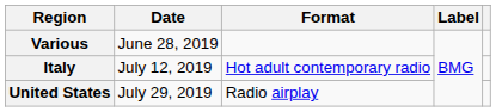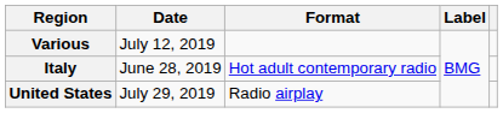 <table class="wikitable plainrowheaders">
 <tr>
 <th scope="col">Region</th>
 <th scope="col">Date</th>
 <th scope="col">Format</th>
 <th scope="col">Label</th>
 <th scope="col"></th>
 </tr>
 <tr>
 <th scope="row">Various</th>
-<td>June 28, 2019</td>
+<td>July 12, 2019</td>
 <td></td>
 <td rowspan="3"><a href='#'>BMG</a></td>
 <td align="center"></td>
 </tr>
 <tr>
 <th scope="row">Italy</th>
-<td>July 12, 2019</td>
+<td>June 28, 2019</td>
 <td><a href='#'>Hot adult contemporary radio</a></td>
 <td align="center"></td>
 </tr>
 <tr>
 <th scope="row">United States</th>
 <td>July 29, 2019</td>
 <td>Radio <a href='#'>airplay</a></td>
 <td align="center"></td>
 </tr>
 </table>
